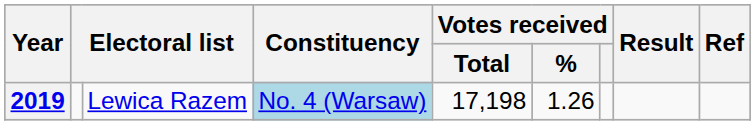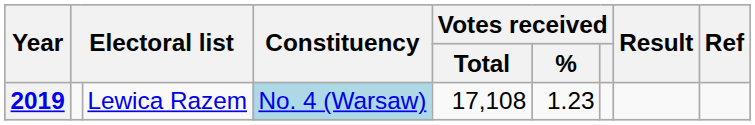 <table class="wikitable" style="font-size: 90%;">
 <tr>
 <th rowspan="2">Year</th>
 <th rowspan="2" colspan="2">Electoral list</th>
 <th rowspan="2">Constituency</th>
 <th colspan="3">Votes received</th>
 <th rowspan="2">Result</th>
 <th rowspan="2">Ref</th>
 </tr>
 <tr>
 <th>Total</th>
 <th>%</th>
 <th></th>
 </tr>
 <tr>
 <th><a href='#'>2019</a></th>
 <td></td>
 <td><a href='#'>Lewica Razem</a></td>
 <td style="background: lightblue;"><a href='#'>No. 4 (Warsaw)</a></td>
-<td style="text-align: right;">17,198</td>
-<td style="text-align: right;">1.26</td>
+<td style="text-align: right;">17,108</td>
+<td style="text-align: right;">1.23</td>
 <td></td>
 <td></td>
 <td></td>
 </tr>
 </table>
